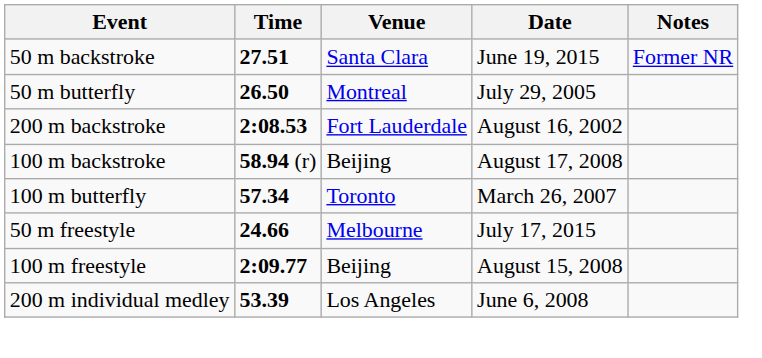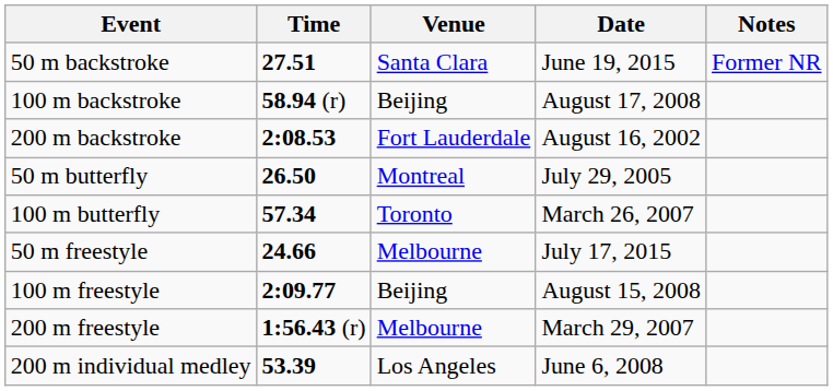 <table class="wikitable">
 <tr>
 <th>Event</th>
 <th>Time</th>
 <th>Venue</th>
 <th>Date</th>
 <th>Notes</th>
 </tr>
 <tr>
 <td>50 m backstroke</td>
 <td><strong>27.51</strong></td>
 <td><a href='#'>Santa Clara</a></td>
 <td>June 19, 2015</td>
 <td><a href='#'>Former NR</a></td>
 </tr>
 <tr>
-<td>50 m butterfly</td>
-<td><strong>26.50</strong></td>
-<td><a href='#'>Montreal</a></td>
-<td>July 29, 2005</td>
+<td>100 m backstroke</td>
+<td><strong>58.94</strong> (r)</td>
+<td>Beijing</td>
+<td>August 17, 2008</td>
 <td></td>
 </tr>
 <tr>
 <td>200 m backstroke</td>
 <td><strong>2:08.53</strong></td>
 <td><a href='#'>Fort Lauderdale</a></td>
 <td>August 16, 2002</td>
 <td></td>
 </tr>
 <tr>
-<td>100 m backstroke</td>
-<td><strong>58.94</strong> (r)</td>
-<td>Beijing</td>
-<td>August 17, 2008</td>
+<td>50 m butterfly</td>
+<td><strong>26.50</strong></td>
+<td><a href='#'>Montreal</a></td>
+<td>July 29, 2005</td>
 <td></td>
 </tr>
 <tr>
 <td>100 m butterfly</td>
 <td><strong>57.34</strong></td>
 <td><a href='#'>Toronto</a></td>
 <td>March 26, 2007</td>
 <td></td>
 </tr>
 <tr>
 <td>50 m freestyle</td>
 <td><strong>24.66</strong></td>
 <td><a href='#'>Melbourne</a></td>
 <td>July 17, 2015</td>
 <td></td>
 </tr>
 <tr>
 <td>100 m freestyle</td>
 <td><strong>2:09.77</strong></td>
 <td>Beijing</td>
 <td>August 15, 2008</td>
 <td></td>
 </tr>
 <tr>
+<td>200 m freestyle</td>
+<td><strong>1:56.43</strong> (r)</td>
+<td><a href='#'>Melbourne</a></td>
+<td>March 29, 2007</td>
+<td></td>
+</tr>
+<tr>
 <td>200 m individual medley</td>
 <td><strong>53.39</strong></td>
 <td>Los Angeles</td>
 <td>June 6, 2008</td>
 <td></td>
 </tr>
 </table>
